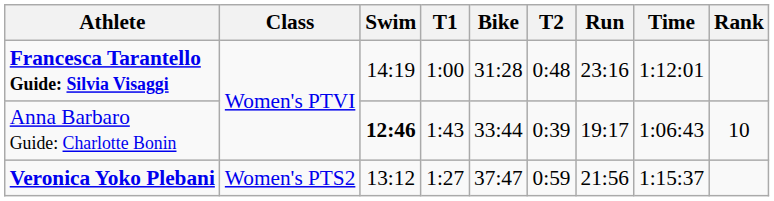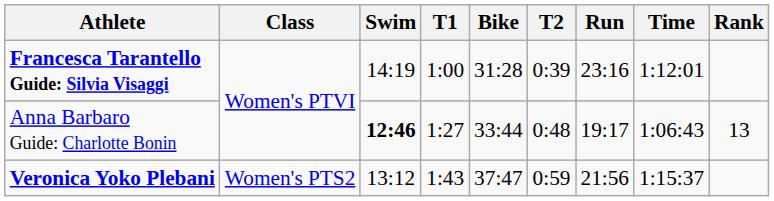 <table class="wikitable" style="font-size:90%">
 <tr>
 <th>Athlete</th>
 <th>Class</th>
 <th>Swim</th>
 <th>T1</th>
 <th>Bike</th>
 <th>T2</th>
 <th>Run</th>
 <th>Time</th>
 <th>Rank</th>
 </tr>
 <tr align="center">
 <td align="left"><strong><a href='#'>Francesca Tarantello</a><br><small>Guide: <a href='#'>Silvia Visaggi</a></small></strong></td>
 <td rowspan="2" align="left"><a href='#'>Women's PTVI</a></td>
 <td>14:19</td>
 <td>1:00</td>
 <td>31:28</td>
-<td>0:48</td>
+<td>0:39</td>
 <td>23:16</td>
 <td>1:12:01</td>
 <td></td>
 </tr>
 <tr align="center">
 <td align="left"><a href='#'>Anna Barbaro</a><br><small>Guide: <a href='#'>Charlotte Bonin</a></small></td>
 <td><strong>12:46</strong></td>
-<td>1:43</td>
+<td>1:27</td>
 <td>33:44</td>
-<td>0:39</td>
+<td>0:48</td>
 <td>19:17</td>
 <td>1:06:43</td>
-<td>10</td>
+<td>13</td>
 </tr>
 <tr align="center">
 <td align="left"><strong><a href='#'>Veronica Yoko Plebani</a></strong></td>
 <td align="left"><a href='#'>Women's PTS2</a></td>
 <td>13:12</td>
-<td>1:27</td>
+<td>1:43</td>
 <td>37:47</td>
 <td>0:59</td>
 <td>21:56</td>
 <td>1:15:37</td>
 <td></td>
 </tr>
 </table>
